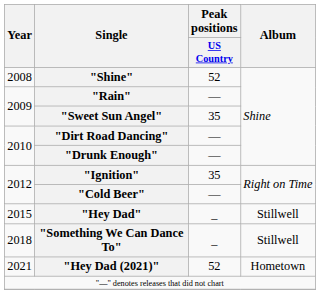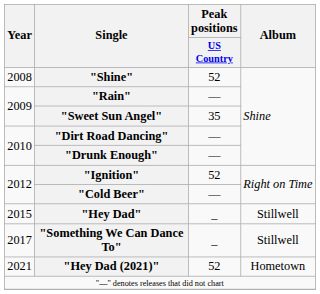 <table class="wikitable plainrowheaders" style="text-align:center;">
 <tr>
 <th rowspan="2">Year</th>
 <th rowspan="2" style="width:12em;">Single</th>
 <th colspan="1">Peak positions</th>
 <th rowspan="2">Album</th>
 </tr>
 <tr style="font-size:smaller;">
 <th width="60"><a href='#'>US Country</a></th>
 </tr>
 <tr>
 <td>2008</td>
 <th scope="row">"Shine"</th>
 <td>52</td>
 <td align="left" rowspan="5"><em>Shine</em></td>
 </tr>
 <tr>
 <td rowspan="2">2009</td>
 <th scope="row">"Rain"</th>
 <td>—</td>
 </tr>
 <tr>
 <th scope="row">"Sweet Sun Angel"</th>
 <td>35</td>
 </tr>
 <tr>
 <td rowspan="2">2010</td>
 <th scope="row">"Dirt Road Dancing"</th>
 <td>—</td>
 </tr>
 <tr>
 <th scope="row">"Drunk Enough"</th>
 <td>—</td>
 </tr>
 <tr>
 <td rowspan="2">2012</td>
 <th scope="row">"Ignition"</th>
-<td>35</td>
+<td>52</td>
 <td align="left" rowspan="2"><em>Right on Time</em></td>
 </tr>
 <tr>
 <th scope="row">"Cold Beer"</th>
 <td>—</td>
 </tr>
 <tr>
 <td>2015</td>
 <th>"Hey Dad"</th>
 <td>_</td>
 <td>Stillwell</td>
 </tr>
 <tr>
-<td>2018</td>
+<td>2017</td>
 <th>"Something We Can Dance To"</th>
 <td>_</td>
 <td>Stillwell</td>
 </tr>
 <tr>
 <td>2021</td>
 <th>"Hey Dad (2021)"</th>
 <td>52</td>
 <td>Hometown</td>
 </tr>
 <tr>
 <td colspan="4" style="font-size:8pt">"—" denotes releases that did not chart</td>
 </tr>
 <tr>
 </tr>
 </table>
